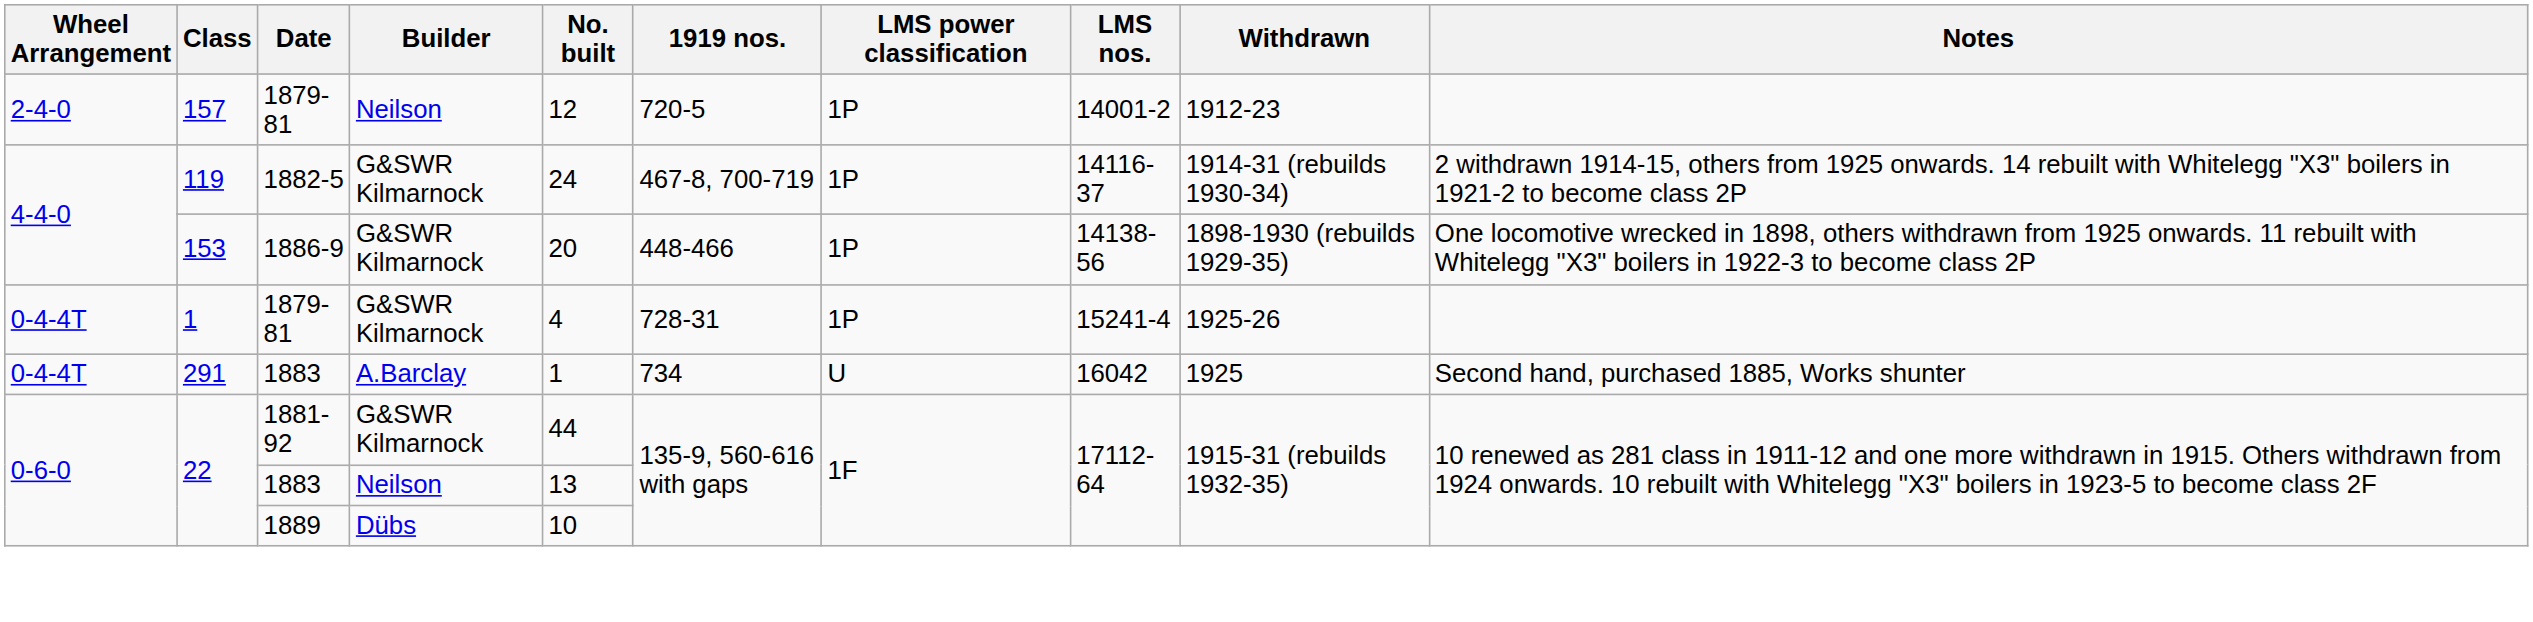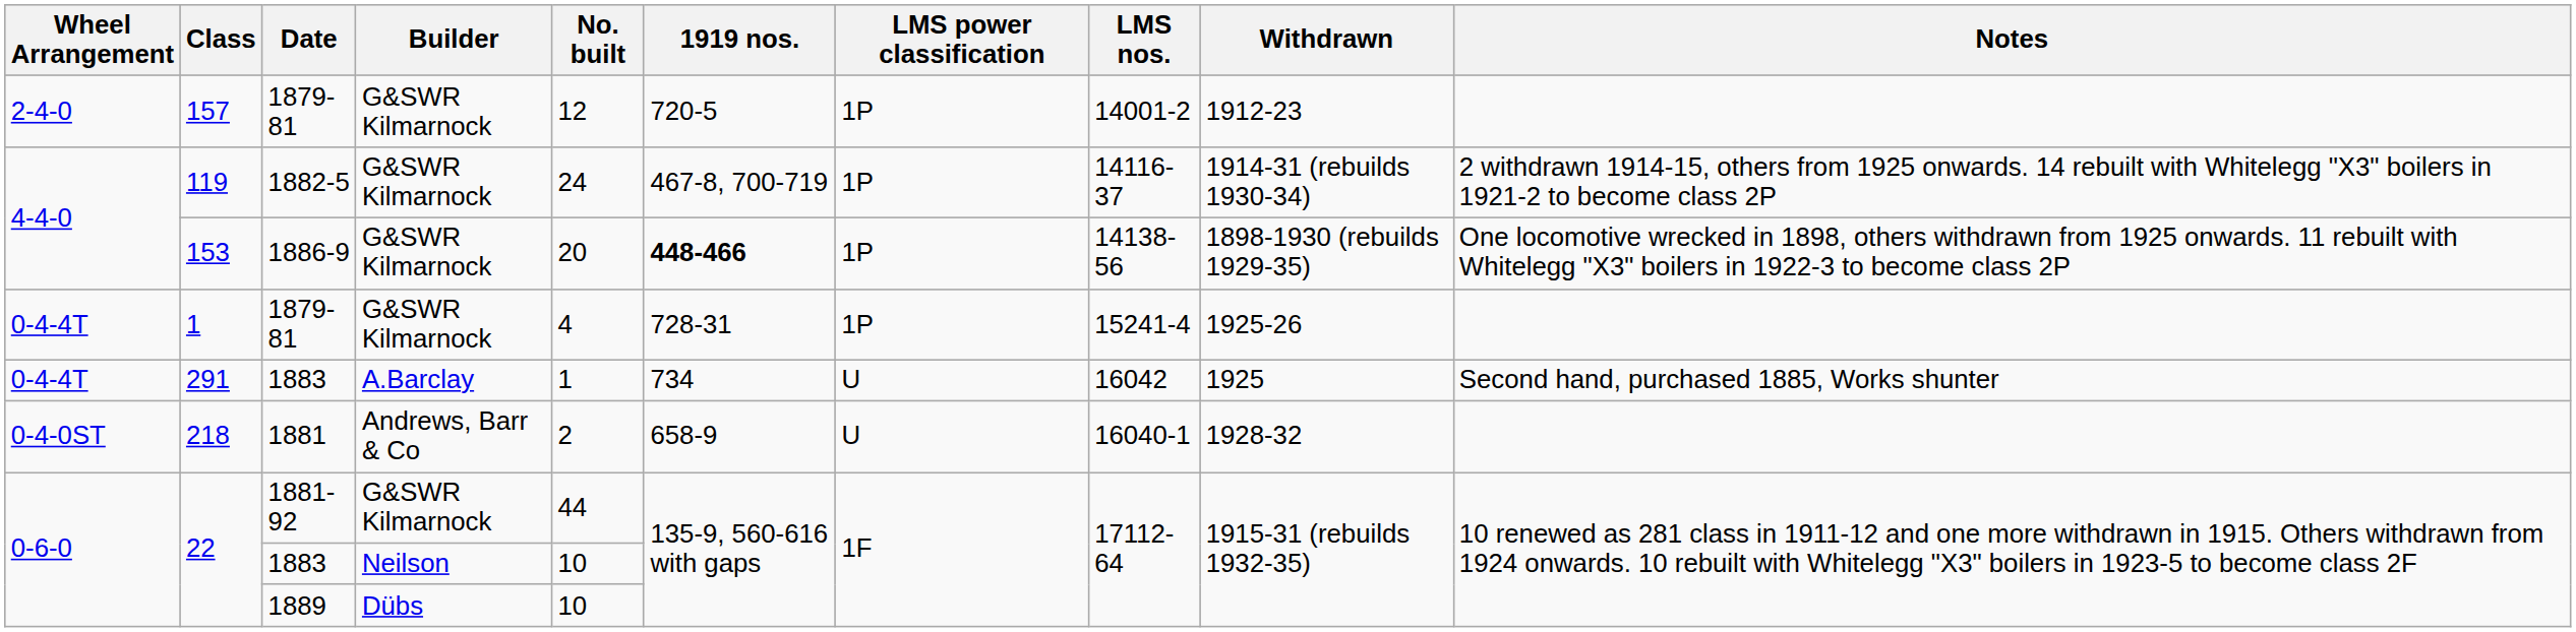 <table class="wikitable">
 <tr>
 <th>Wheel<br>Arrangement</th>
 <th>Class</th>
 <th>Date</th>
 <th>Builder</th>
 <th>No. built</th>
 <th>1919 nos.</th>
 <th>LMS power classification</th>
 <th>LMS nos.</th>
 <th>Withdrawn</th>
 <th>Notes</th>
 </tr>
 <tr>
 <td><a href='#'>2-4-0</a></td>
 <td><a href='#'>157</a></td>
 <td>1879-81</td>
-<td><a href='#'>Neilson</a></td>
+<td>G&SWR Kilmarnock</td>
 <td>12</td>
 <td>720-5</td>
 <td>1P</td>
 <td>14001-2</td>
 <td>1912-23</td>
 <td></td>
 </tr>
 <tr>
 <td rowspan=2><a href='#'>4-4-0</a></td>
 <td><a href='#'>119</a></td>
 <td>1882-5</td>
 <td>G&SWR Kilmarnock</td>
 <td>24</td>
 <td>467-8, 700-719</td>
 <td>1P</td>
 <td>14116-37</td>
 <td>1914-31 (rebuilds 1930-34)</td>
 <td>2 withdrawn 1914-15, others from 1925 onwards. 14 rebuilt with Whitelegg "X3" boilers in 1921-2 to become class 2P</td>
 </tr>
 <tr>
 <td><a href='#'>153</a></td>
 <td>1886-9</td>
 <td>G&SWR Kilmarnock</td>
 <td>20</td>
-<td>448-466</td>
+<td><strong>448-466</strong></td>
 <td>1P</td>
 <td>14138-56</td>
 <td>1898-1930 (rebuilds 1929-35)</td>
 <td>One locomotive wrecked in 1898, others withdrawn from 1925 onwards. 11 rebuilt with Whitelegg "X3" boilers in 1922-3 to become class 2P</td>
 </tr>
 <tr>
 <td><a href='#'>0-4-4T</a></td>
 <td><a href='#'>1</a></td>
 <td>1879-81</td>
 <td>G&SWR Kilmarnock</td>
 <td>4</td>
 <td>728-31</td>
 <td>1P</td>
 <td>15241-4</td>
 <td>1925-26</td>
 <td></td>
 </tr>
 <tr>
 <td><a href='#'>0-4-4T</a></td>
 <td><a href='#'>291</a></td>
 <td>1883</td>
 <td><a href='#'>A.Barclay</a></td>
 <td>1</td>
 <td>734</td>
 <td>U</td>
 <td>16042</td>
 <td>1925</td>
 <td>Second hand, purchased 1885, Works shunter</td>
 </tr>
 <tr>
+<td><a href='#'>0-4-0ST</a></td>
+<td><a href='#'>218</a></td>
+<td>1881</td>
+<td>Andrews, Barr & Co</td>
+<td>2</td>
+<td>658-9</td>
+<td>U</td>
+<td>16040-1</td>
+<td>1928-32</td>
+<td></td>
+</tr>
+<tr>
 <td rowspan=3><a href='#'>0-6-0</a></td>
 <td rowspan=3><a href='#'>22</a></td>
 <td>1881-92</td>
 <td>G&SWR Kilmarnock</td>
 <td>44</td>
 <td rowspan=3>135-9, 560-616 with gaps</td>
 <td rowspan=3>1F</td>
 <td rowspan=3>17112-64</td>
 <td rowspan=3>1915-31 (rebuilds 1932-35)</td>
 <td rowspan=3>10 renewed as 281 class in 1911-12 and one more withdrawn in 1915. Others withdrawn from 1924 onwards.  10 rebuilt with Whitelegg "X3" boilers in 1923-5 to become class 2F</td>
 </tr>
 <tr>
 <td>1883</td>
 <td><a href='#'>Neilson</a></td>
-<td>13</td>
+<td>10</td>
 </tr>
 <tr>
 <td>1889</td>
 <td><a href='#'>Dübs</a></td>
 <td>10</td>
 </tr>
 </table>
